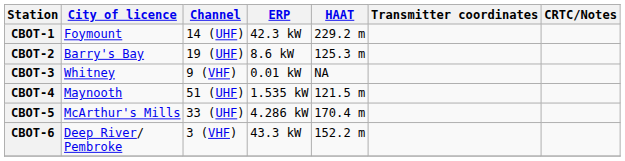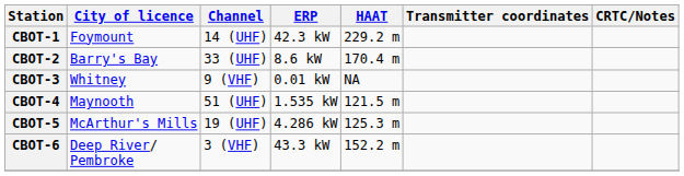 <table class="wikitable">
 <tr>
 <th scope = "col">Station</th>
 <th scope = "col"><a href='#'>City of licence</a></th>
 <th scope = "col"><a href='#'>Channel</a></th>
 <th scope = "col"><a href='#'>ERP</a></th>
 <th scope = "col"><a href='#'>HAAT</a></th>
 <th scope = "col">Transmitter coordinates</th>
 <th scope = "col">CRTC/Notes</th>
 </tr>
 <tr style="vertical-align: top; text-align: left;">
 <th scope = "row">CBOT-1</th>
 <td><a href='#'>Foymount</a></td>
 <td>14 (<a href='#'>UHF</a>)</td>
 <td>42.3 kW</td>
 <td>229.2 m</td>
 <td></td>
 <td><br></td>
 </tr>
 <tr style="vertical-align: top; text-align: left;">
 <th scope = "row">CBOT-2</th>
 <td><a href='#'>Barry's Bay</a></td>
-<td>19 (<a href='#'>UHF</a>)</td>
+<td>33 (<a href='#'>UHF</a>)</td>
 <td>8.6 kW</td>
-<td>125.3 m</td>
+<td>170.4 m</td>
 <td></td>
 <td></td>
 </tr>
 <tr style="vertical-align: top; text-align: left;">
 <th scope = "row">CBOT-3</th>
 <td><a href='#'>Whitney</a></td>
 <td>9 (<a href='#'>VHF</a>)</td>
 <td>0.01 kW</td>
 <td>NA</td>
 <td></td>
 <td></td>
 </tr>
 <tr style="vertical-align: top; text-align: left;">
 <th scope = "row">CBOT-4</th>
 <td><a href='#'>Maynooth</a></td>
 <td>51 (<a href='#'>UHF</a>)</td>
 <td>1.535 kW</td>
 <td>121.5 m</td>
 <td></td>
 <td></td>
 </tr>
 <tr style="vertical-align: top; text-align: left;">
 <th scope = "row">CBOT-5</th>
 <td><a href='#'>McArthur's Mills</a></td>
-<td>33 (<a href='#'>UHF</a>)</td>
+<td>19 (<a href='#'>UHF</a>)</td>
 <td>4.286 kW</td>
-<td>170.4 m</td>
+<td>125.3 m</td>
 <td></td>
 <td></td>
 </tr>
 <tr style="vertical-align: top; text-align: left;">
 <th scope = "row">CBOT-6</th>
 <td><a href='#'>Deep River</a>/<br><a href='#'>Pembroke</a></td>
 <td>3 (<a href='#'>VHF</a>)</td>
 <td>43.3 kW</td>
 <td>152.2 m</td>
 <td></td>
 <td></td>
 </tr>
 <tr style="vertical-align: top; text-align: left;">
 </tr>
 </table>
